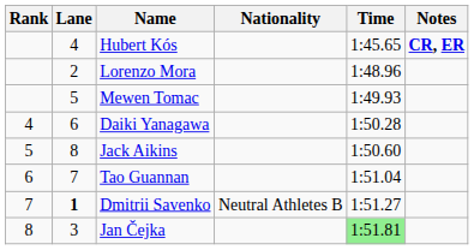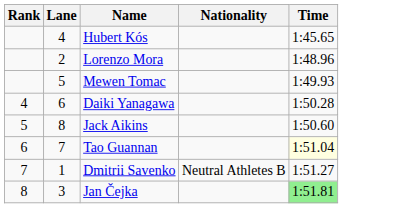 <table class="wikitable sortable" style="text-align:center">
 <tr>
 <th>Rank</th>
 <th>Lane</th>
 <th>Name</th>
 <th>Nationality</th>
 <th>Time</th>
-<th>Notes</th>
 </tr>
 <tr>
 <td></td>
 <td>4</td>
 <td align=left><a href='#'>Hubert Kós</a></td>
 <td align=left></td>
 <td>1:45.65</td>
-<td><strong><a href='#'>CR</a>, <a href='#'>ER</a></strong></td>
 </tr>
 <tr>
 <td></td>
 <td>2</td>
 <td align=left><a href='#'>Lorenzo Mora</a></td>
 <td align=left></td>
 <td>1:48.96</td>
-<td></td>
 </tr>
 <tr>
 <td></td>
 <td>5</td>
 <td align=left><a href='#'>Mewen Tomac</a></td>
 <td align=left></td>
 <td>1:49.93</td>
-<td></td>
 </tr>
 <tr>
 <td>4</td>
 <td>6</td>
 <td align=left><a href='#'>Daiki Yanagawa</a></td>
 <td align=left></td>
 <td>1:50.28</td>
-<td></td>
 </tr>
 <tr>
 <td>5</td>
 <td>8</td>
 <td align=left><a href='#'>Jack Aikins</a></td>
 <td align=left></td>
 <td>1:50.60</td>
-<td></td>
 </tr>
 <tr>
 <td>6</td>
 <td>7</td>
 <td align=left><a href='#'>Tao Guannan</a></td>
 <td align=left></td>
-<td>1:51.04</td>
-<td></td>
+<td style="background: lightyellow;">1:51.04</td>
 </tr>
 <tr>
 <td>7</td>
-<td><strong>1</strong></td>
+<td>1</td>
 <td align=left><a href='#'>Dmitrii Savenko</a></td>
 <td align=left> Neutral Athletes B</td>
 <td>1:51.27</td>
-<td></td>
 </tr>
 <tr>
 <td>8</td>
 <td>3</td>
 <td align=left><a href='#'>Jan Čejka</a></td>
 <td align=left></td>
 <td style="background: lightgreen;">1:51.81</td>
-<td></td>
 </tr>
 </table>
